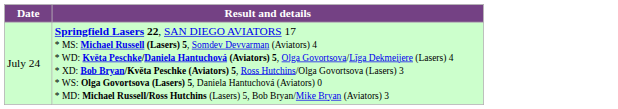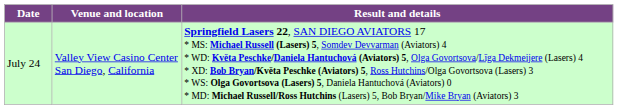 <table class="wikitable" style="text-align:left">
 <tr>
 <th style="background:#744184; color:white" width="60px">Date</th>
+<th style="background:#744184; color:white" width="175px">Venue and location</th>
 <th style="background:#744184; color:white" width="600px">Result and details</th>
 </tr>
 <tr bgcolor="CCFFCC">
 <td>July 24</td>
+<td><a href='#'>Valley View Casino Center</a><br><a href='#'>San Diego</a>, <a href='#'>California</a></td>
 <td><strong><a href='#'>Springfield Lasers</a> 22</strong>, <a href='#'>SAN DIEGO AVIATORS</a> 17<br><small>* MS: <strong><a href='#'>Michael Russell</a> (Lasers) 5</strong>, <a href='#'>Somdev Devvarman</a> (Aviators) 4<br>* WD: <strong><a href='#'>Květa Peschke</a>/<a href='#'>Daniela Hantuchová</a> (Aviators) 5</strong>, <a href='#'>Olga Govortsova</a>/<a href='#'>Līga Dekmeijere</a> (Lasers) 4<br>* XD: <strong><a href='#'>Bob Bryan</a>/Květa Peschke (Aviators) 5</strong>, <a href='#'>Ross Hutchins</a>/Olga Govortsova (Lasers) 3<br>* WS: <strong>Olga Govortsova (Lasers) 5</strong>, Daniela Hantuchová (Aviators) 0<br>* MD: <strong>Michael Russell/Ross Hutchins</strong> (Lasers) 5, Bob Bryan/<a href='#'>Mike Bryan</a> (Aviators) 3</small></td>
 </tr>
 </table>
